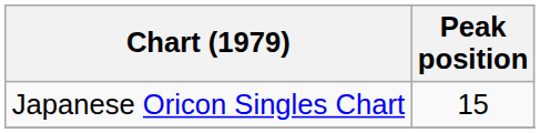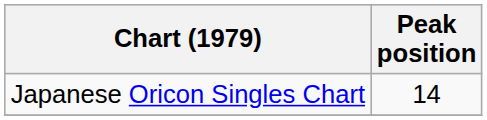 <table class="wikitable">
 <tr>
 <th>Chart (1979)</th>
 <th>Peak<br>position</th>
 </tr>
 <tr>
 <td>Japanese <a href='#'>Oricon Singles Chart</a></td>
-<td align="center">15</td>
+<td align="center">14</td>
 </tr>
 <tr>
 </tr>
 </table>
